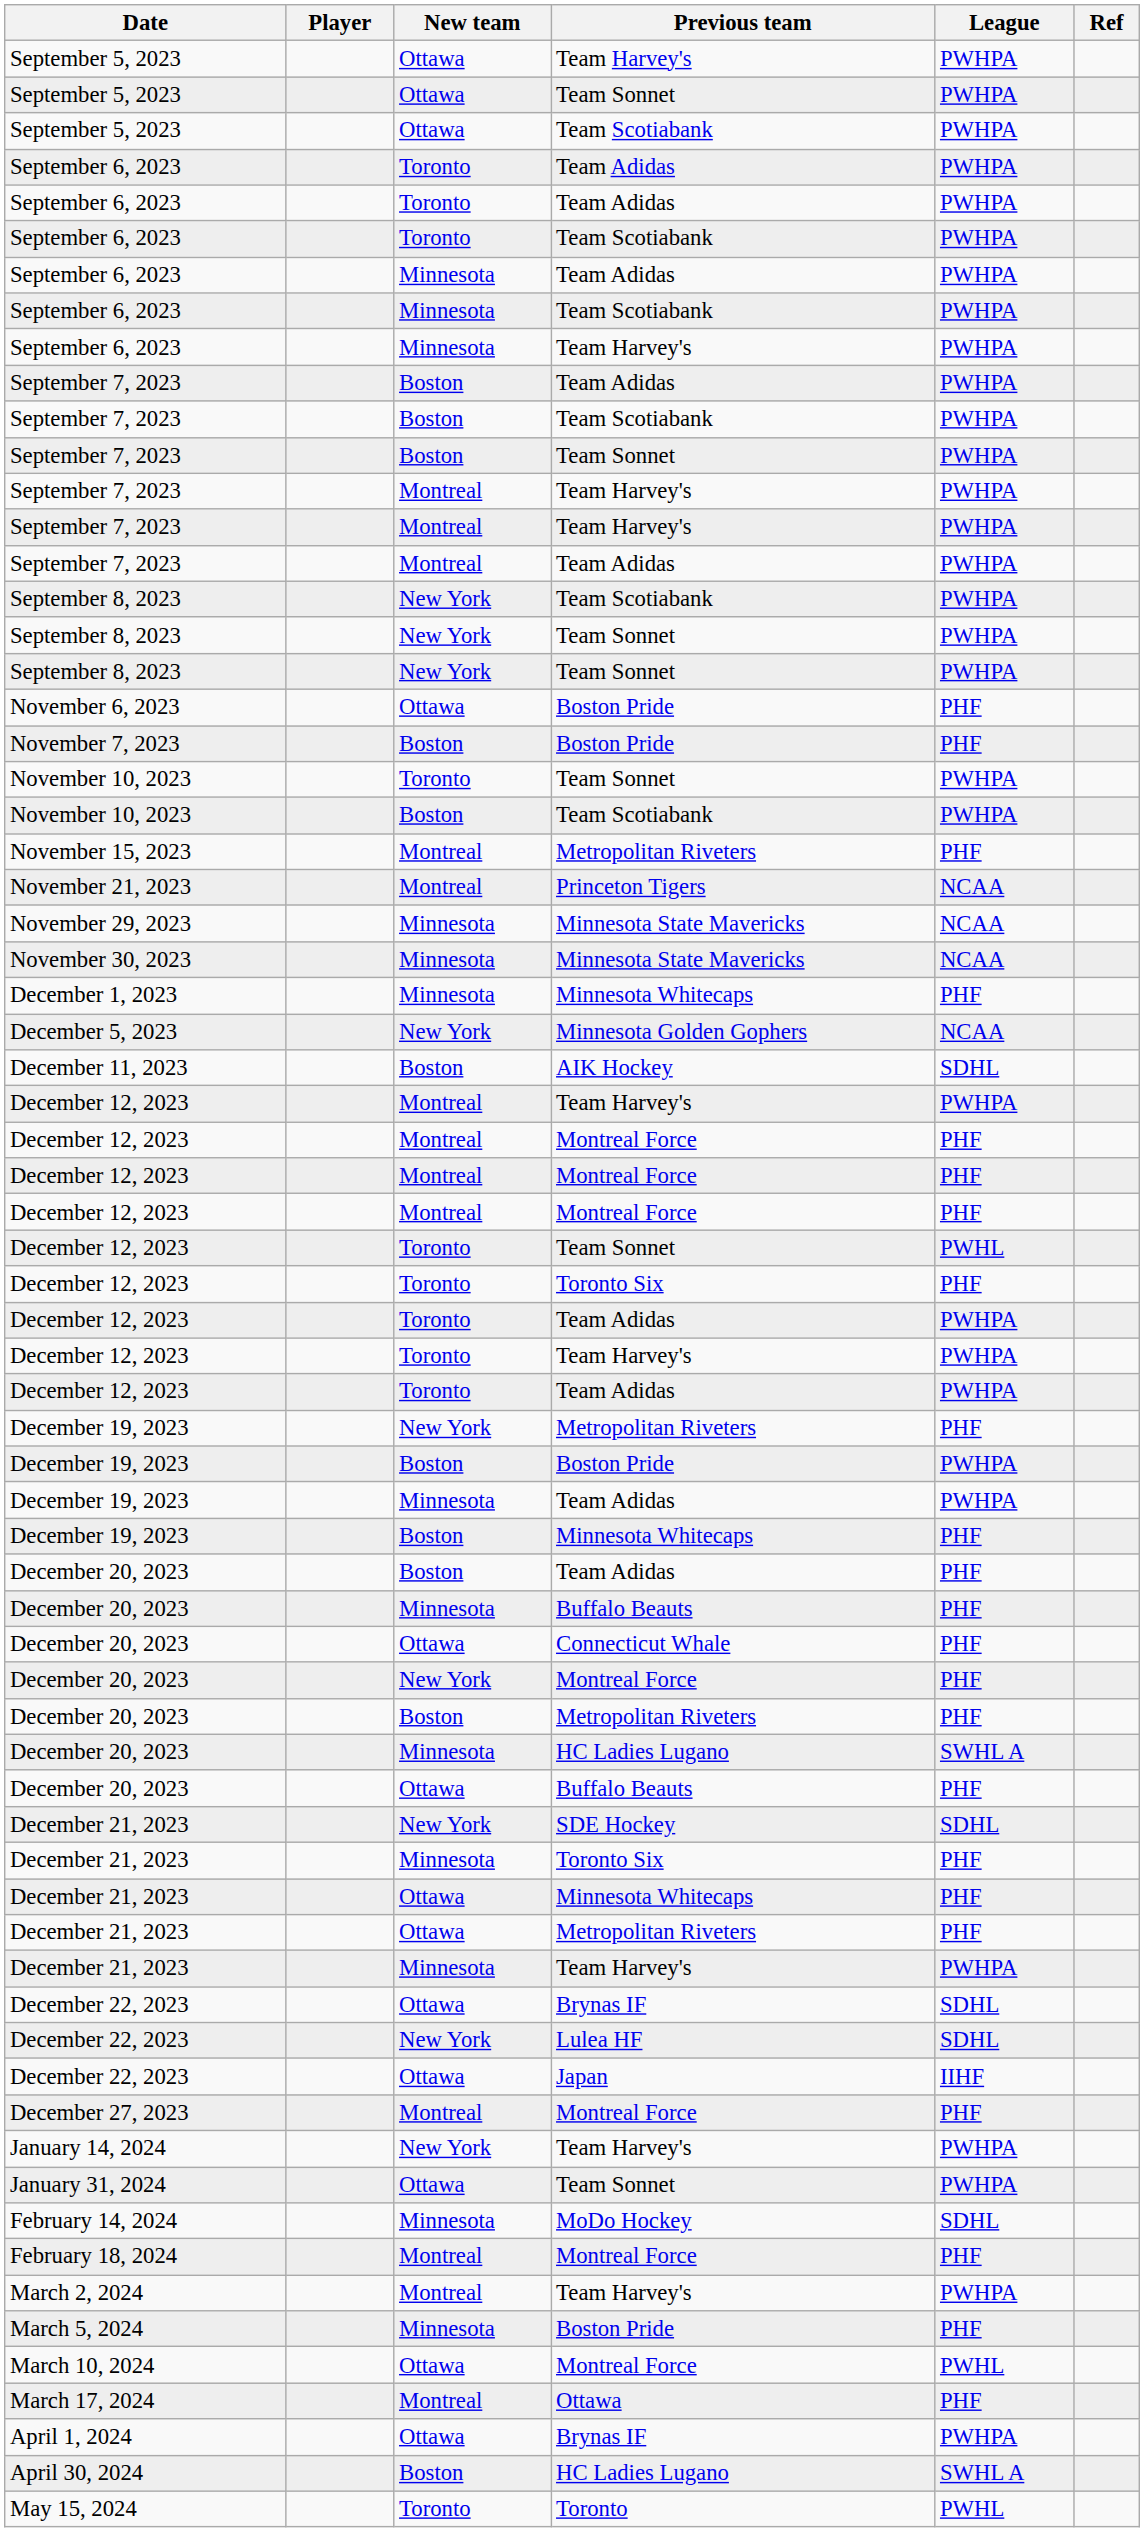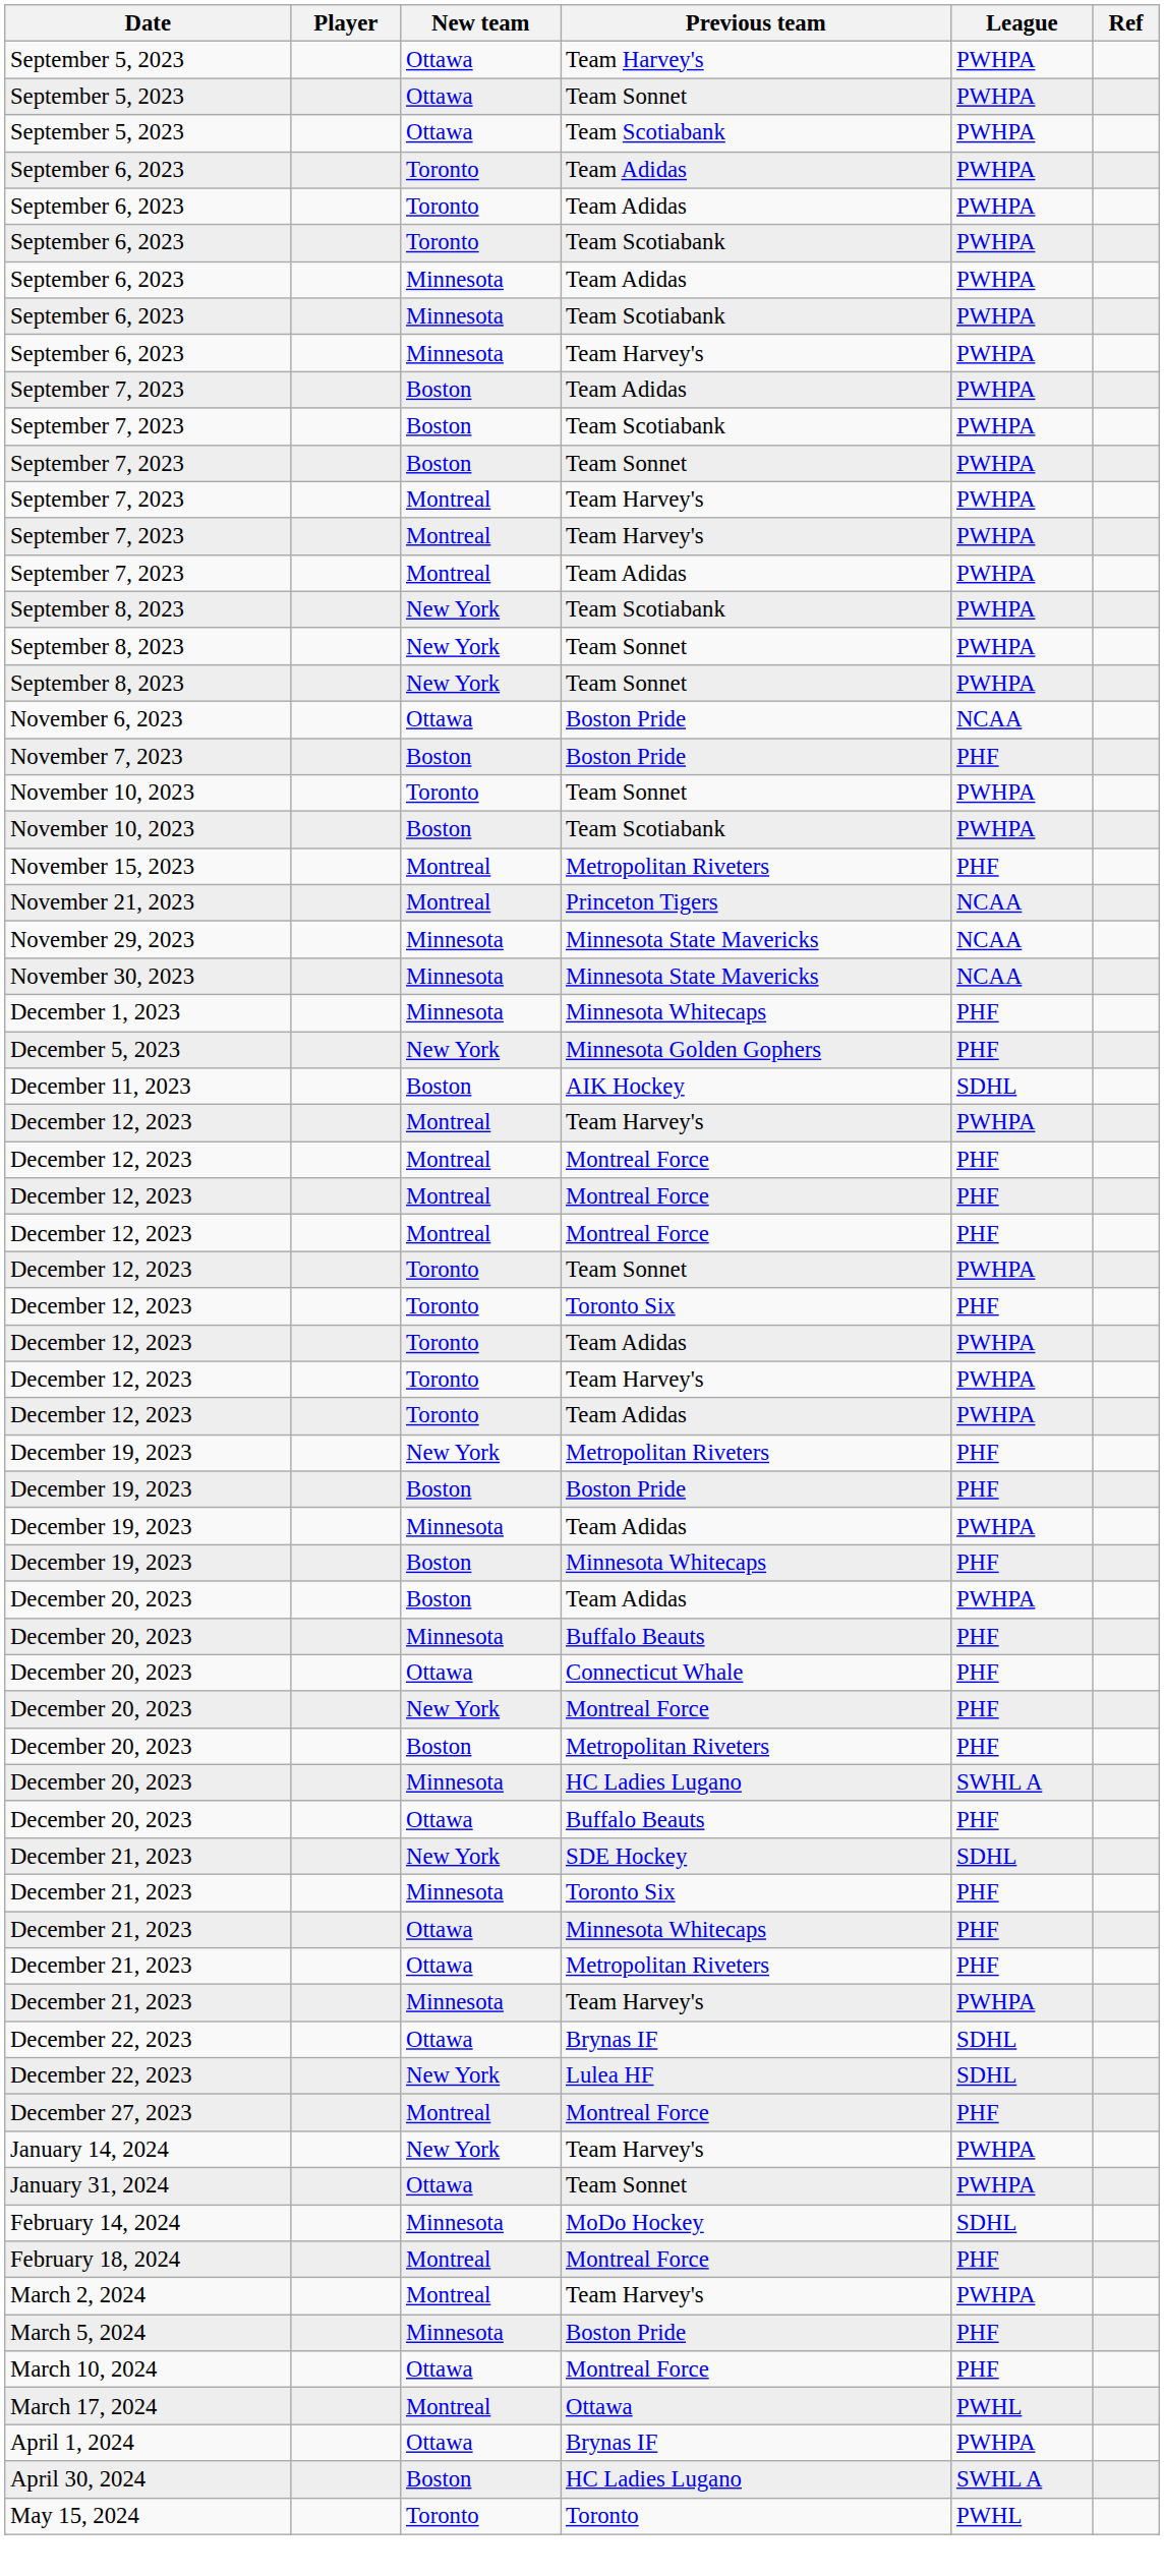 <table class="wikitable sortable" style="border:1px solid #999999; width:800px;">
 <tr>
 <th>Date</th>
 <th>Player</th>
 <th>New team</th>
 <th>Previous team</th>
 <th>League</th>
 <th>Ref</th>
 </tr>
 <tr>
 <td>September 5, 2023</td>
 <td></td>
 <td><a href='#'>Ottawa</a></td>
 <td>Team <a href='#'>Harvey's</a></td>
 <td><a href='#'>PWHPA</a></td>
 <td></td>
 </tr>
 <tr bgcolor="eeeeee">
 <td>September 5, 2023</td>
 <td></td>
 <td><a href='#'>Ottawa</a></td>
 <td>Team Sonnet</td>
 <td><a href='#'>PWHPA</a></td>
 <td></td>
 </tr>
 <tr>
 <td>September 5, 2023</td>
 <td></td>
 <td><a href='#'>Ottawa</a></td>
 <td>Team <a href='#'>Scotiabank</a></td>
 <td><a href='#'>PWHPA</a></td>
 <td></td>
 </tr>
 <tr bgcolor="eeeeee">
 <td>September 6, 2023</td>
 <td></td>
 <td><a href='#'>Toronto</a></td>
 <td>Team <a href='#'>Adidas</a></td>
 <td><a href='#'>PWHPA</a></td>
 <td></td>
 </tr>
 <tr>
 <td>September 6, 2023</td>
 <td></td>
 <td><a href='#'>Toronto</a></td>
 <td>Team Adidas</td>
 <td><a href='#'>PWHPA</a></td>
 <td></td>
 </tr>
 <tr bgcolor="eeeeee">
 <td>September 6, 2023</td>
 <td></td>
 <td><a href='#'>Toronto</a></td>
 <td>Team Scotiabank</td>
 <td><a href='#'>PWHPA</a></td>
 <td></td>
 </tr>
 <tr>
 <td>September 6, 2023</td>
 <td></td>
 <td><a href='#'>Minnesota</a></td>
 <td>Team Adidas</td>
 <td><a href='#'>PWHPA</a></td>
 <td></td>
 </tr>
 <tr bgcolor="eeeeee">
 <td>September 6, 2023</td>
 <td></td>
 <td><a href='#'>Minnesota</a></td>
 <td>Team Scotiabank</td>
 <td><a href='#'>PWHPA</a></td>
 <td></td>
 </tr>
 <tr>
 <td>September 6, 2023</td>
 <td></td>
 <td><a href='#'>Minnesota</a></td>
 <td>Team Harvey's</td>
 <td><a href='#'>PWHPA</a></td>
 <td></td>
 </tr>
 <tr bgcolor="eeeeee">
 <td>September 7, 2023</td>
 <td></td>
 <td><a href='#'>Boston</a></td>
 <td>Team Adidas</td>
 <td><a href='#'>PWHPA</a></td>
 <td></td>
 </tr>
 <tr>
 <td>September 7, 2023</td>
 <td></td>
 <td><a href='#'>Boston</a></td>
 <td>Team Scotiabank</td>
 <td><a href='#'>PWHPA</a></td>
 <td></td>
 </tr>
 <tr bgcolor="eeeeee">
 <td>September 7, 2023</td>
 <td></td>
 <td><a href='#'>Boston</a></td>
 <td>Team Sonnet</td>
 <td><a href='#'>PWHPA</a></td>
 <td></td>
 </tr>
 <tr>
 <td>September 7, 2023</td>
 <td></td>
 <td><a href='#'>Montreal</a></td>
 <td>Team Harvey's</td>
 <td><a href='#'>PWHPA</a></td>
 <td></td>
 </tr>
 <tr bgcolor="eeeeee">
 <td>September 7, 2023</td>
 <td></td>
 <td><a href='#'>Montreal</a></td>
 <td>Team Harvey's</td>
 <td><a href='#'>PWHPA</a></td>
 <td></td>
 </tr>
 <tr>
 <td>September 7, 2023</td>
 <td></td>
 <td><a href='#'>Montreal</a></td>
 <td>Team Adidas</td>
 <td><a href='#'>PWHPA</a></td>
 <td></td>
 </tr>
 <tr bgcolor="eeeeee">
 <td>September 8, 2023</td>
 <td></td>
 <td><a href='#'>New York</a></td>
 <td>Team Scotiabank</td>
 <td><a href='#'>PWHPA</a></td>
 <td></td>
 </tr>
 <tr>
 <td>September 8, 2023</td>
 <td></td>
 <td><a href='#'>New York</a></td>
 <td>Team Sonnet</td>
 <td><a href='#'>PWHPA</a></td>
 <td></td>
 </tr>
 <tr bgcolor="eeeeee">
 <td>September 8, 2023</td>
 <td></td>
 <td><a href='#'>New York</a></td>
 <td>Team Sonnet</td>
 <td><a href='#'>PWHPA</a></td>
 <td></td>
 </tr>
 <tr>
 <td>November 6, 2023</td>
 <td></td>
 <td><a href='#'>Ottawa</a></td>
 <td><a href='#'>Boston Pride</a></td>
-<td><a href='#'>PHF</a></td>
+<td><a href='#'>NCAA</a></td>
 <td></td>
 </tr>
 <tr bgcolor="eeeeee">
 <td>November 7, 2023</td>
 <td></td>
 <td><a href='#'>Boston</a></td>
 <td><a href='#'>Boston Pride</a></td>
 <td><a href='#'>PHF</a></td>
 <td></td>
 </tr>
 <tr>
 <td>November 10, 2023</td>
 <td></td>
 <td><a href='#'>Toronto</a></td>
 <td>Team Sonnet</td>
 <td><a href='#'>PWHPA</a></td>
 <td></td>
 </tr>
 <tr bgcolor="eeeeee">
 <td>November 10, 2023</td>
 <td></td>
 <td><a href='#'>Boston</a></td>
 <td>Team Scotiabank</td>
 <td><a href='#'>PWHPA</a></td>
 <td></td>
 </tr>
 <tr>
 <td>November 15, 2023</td>
 <td></td>
 <td><a href='#'>Montreal</a></td>
 <td><a href='#'>Metropolitan Riveters</a></td>
 <td><a href='#'>PHF</a></td>
 <td></td>
 </tr>
 <tr bgcolor="eeeeee">
 <td>November 21, 2023</td>
 <td></td>
 <td><a href='#'>Montreal</a></td>
 <td><a href='#'>Princeton Tigers</a></td>
 <td><a href='#'>NCAA</a></td>
 <td></td>
 </tr>
 <tr>
 <td>November 29, 2023</td>
 <td></td>
 <td><a href='#'>Minnesota</a></td>
 <td><a href='#'>Minnesota State Mavericks</a></td>
 <td><a href='#'>NCAA</a></td>
 <td></td>
 </tr>
 <tr bgcolor="eeeeee">
 <td>November 30, 2023</td>
 <td></td>
 <td><a href='#'>Minnesota</a></td>
 <td><a href='#'>Minnesota State Mavericks</a></td>
 <td><a href='#'>NCAA</a></td>
 <td></td>
 </tr>
 <tr>
 <td>December 1, 2023</td>
 <td></td>
 <td><a href='#'>Minnesota</a></td>
 <td><a href='#'>Minnesota Whitecaps</a></td>
 <td><a href='#'>PHF</a></td>
 <td></td>
 </tr>
 <tr bgcolor="eeeeee">
 <td>December 5, 2023</td>
 <td></td>
 <td><a href='#'>New York</a></td>
 <td><a href='#'>Minnesota Golden Gophers</a></td>
-<td><a href='#'>NCAA</a></td>
+<td><a href='#'>PHF</a></td>
 <td></td>
 </tr>
 <tr>
 <td>December 11, 2023</td>
 <td></td>
 <td><a href='#'>Boston</a></td>
 <td><a href='#'>AIK Hockey</a></td>
 <td><a href='#'>SDHL</a></td>
 <td></td>
 </tr>
 <tr bgcolor="eeeeee">
 <td>December 12, 2023</td>
 <td></td>
 <td><a href='#'>Montreal</a></td>
 <td>Team Harvey's</td>
 <td><a href='#'>PWHPA</a></td>
 <td></td>
 </tr>
 <tr>
 <td>December 12, 2023</td>
 <td></td>
 <td><a href='#'>Montreal</a></td>
 <td><a href='#'>Montreal Force</a></td>
 <td><a href='#'>PHF</a></td>
 <td></td>
 </tr>
 <tr bgcolor="eeeeee">
 <td>December 12, 2023</td>
 <td></td>
 <td><a href='#'>Montreal</a></td>
 <td><a href='#'>Montreal Force</a></td>
 <td><a href='#'>PHF</a></td>
 <td></td>
 </tr>
 <tr>
 <td>December 12, 2023</td>
 <td></td>
 <td><a href='#'>Montreal</a></td>
 <td><a href='#'>Montreal Force</a></td>
 <td><a href='#'>PHF</a></td>
 <td></td>
 </tr>
 <tr bgcolor="eeeeee">
 <td>December 12, 2023</td>
 <td></td>
 <td><a href='#'>Toronto</a></td>
 <td>Team Sonnet</td>
-<td><a href='#'>PWHL</a></td>
+<td><a href='#'>PWHPA</a></td>
 <td></td>
 </tr>
 <tr>
 <td>December 12, 2023</td>
 <td></td>
 <td><a href='#'>Toronto</a></td>
 <td><a href='#'>Toronto Six</a></td>
 <td><a href='#'>PHF</a></td>
 <td></td>
 </tr>
 <tr bgcolor="eeeeee">
 <td>December 12, 2023</td>
 <td></td>
 <td><a href='#'>Toronto</a></td>
 <td>Team Adidas</td>
 <td><a href='#'>PWHPA</a></td>
 <td></td>
 </tr>
 <tr>
 <td>December 12, 2023</td>
 <td></td>
 <td><a href='#'>Toronto</a></td>
 <td>Team Harvey's</td>
 <td><a href='#'>PWHPA</a></td>
 <td></td>
 </tr>
 <tr bgcolor="eeeeee">
 <td>December 12, 2023</td>
 <td></td>
 <td><a href='#'>Toronto</a></td>
 <td>Team Adidas</td>
 <td><a href='#'>PWHPA</a></td>
 <td></td>
 </tr>
 <tr>
 <td>December 19, 2023</td>
 <td></td>
 <td><a href='#'>New York</a></td>
 <td><a href='#'>Metropolitan Riveters</a></td>
 <td><a href='#'>PHF</a></td>
 <td></td>
 </tr>
 <tr bgcolor="eeeeee">
 <td>December 19, 2023</td>
 <td></td>
 <td><a href='#'>Boston</a></td>
 <td><a href='#'>Boston Pride</a></td>
-<td><a href='#'>PWHPA</a></td>
+<td><a href='#'>PHF</a></td>
 <td></td>
 </tr>
 <tr>
 <td>December 19, 2023</td>
 <td></td>
 <td><a href='#'>Minnesota</a></td>
 <td>Team Adidas</td>
 <td><a href='#'>PWHPA</a></td>
 <td></td>
 </tr>
 <tr bgcolor="eeeeee">
 <td>December 19, 2023</td>
 <td></td>
 <td><a href='#'>Boston</a></td>
 <td><a href='#'>Minnesota Whitecaps</a></td>
 <td><a href='#'>PHF</a></td>
 <td></td>
 </tr>
 <tr>
 <td>December 20, 2023</td>
 <td></td>
 <td><a href='#'>Boston</a></td>
 <td>Team Adidas</td>
-<td><a href='#'>PHF</a></td>
+<td><a href='#'>PWHPA</a></td>
 <td></td>
 </tr>
 <tr bgcolor="eeeeee">
 <td>December 20, 2023</td>
 <td></td>
 <td><a href='#'>Minnesota</a></td>
 <td><a href='#'>Buffalo Beauts</a></td>
 <td><a href='#'>PHF</a></td>
 <td></td>
 </tr>
 <tr>
 <td>December 20, 2023</td>
 <td></td>
 <td><a href='#'>Ottawa</a></td>
 <td><a href='#'>Connecticut Whale</a></td>
 <td><a href='#'>PHF</a></td>
 <td></td>
 </tr>
 <tr bgcolor="eeeeee">
 <td>December 20, 2023</td>
 <td></td>
 <td><a href='#'>New York</a></td>
 <td><a href='#'>Montreal Force</a></td>
 <td><a href='#'>PHF</a></td>
 <td></td>
 </tr>
 <tr>
 <td>December 20, 2023</td>
 <td></td>
 <td><a href='#'>Boston</a></td>
 <td><a href='#'>Metropolitan Riveters</a></td>
 <td><a href='#'>PHF</a></td>
 <td></td>
 </tr>
 <tr bgcolor="eeeeee">
 <td>December 20, 2023</td>
 <td></td>
 <td><a href='#'>Minnesota</a></td>
 <td><a href='#'>HC Ladies Lugano</a></td>
 <td><a href='#'>SWHL A</a></td>
 <td></td>
 </tr>
 <tr>
 <td>December 20, 2023</td>
 <td></td>
 <td><a href='#'>Ottawa</a></td>
 <td><a href='#'>Buffalo Beauts</a></td>
 <td><a href='#'>PHF</a></td>
 <td></td>
 </tr>
 <tr bgcolor="eeeeee">
 <td>December 21, 2023</td>
 <td></td>
 <td><a href='#'>New York</a></td>
 <td><a href='#'>SDE Hockey</a></td>
 <td><a href='#'>SDHL</a></td>
 <td></td>
 </tr>
 <tr>
 <td>December 21, 2023</td>
 <td></td>
 <td><a href='#'>Minnesota</a></td>
 <td><a href='#'>Toronto Six</a></td>
 <td><a href='#'>PHF</a></td>
 <td></td>
 </tr>
 <tr bgcolor="eeeeee">
 <td>December 21, 2023</td>
 <td></td>
 <td><a href='#'>Ottawa</a></td>
 <td><a href='#'>Minnesota Whitecaps</a></td>
 <td><a href='#'>PHF</a></td>
 <td></td>
 </tr>
 <tr>
 <td>December 21, 2023</td>
 <td></td>
 <td><a href='#'>Ottawa</a></td>
 <td><a href='#'>Metropolitan Riveters</a></td>
 <td><a href='#'>PHF</a></td>
 <td></td>
 </tr>
 <tr bgcolor="eeeeee">
 <td>December 21, 2023</td>
 <td></td>
 <td><a href='#'>Minnesota</a></td>
 <td>Team Harvey's</td>
 <td><a href='#'>PWHPA</a></td>
 <td></td>
 </tr>
 <tr>
 <td>December 22, 2023</td>
 <td></td>
 <td><a href='#'>Ottawa</a></td>
 <td><a href='#'>Brynas IF</a></td>
 <td><a href='#'>SDHL</a></td>
 <td></td>
 </tr>
 <tr bgcolor="eeeeee">
 <td>December 22, 2023</td>
 <td></td>
 <td><a href='#'>New York</a></td>
 <td><a href='#'>Lulea HF</a></td>
 <td><a href='#'>SDHL</a></td>
 <td></td>
 </tr>
-<tr>
-<td>December 22, 2023</td>
-<td></td>
-<td><a href='#'>Ottawa</a></td>
-<td><a href='#'>Japan</a></td>
-<td><a href='#'>IIHF</a></td>
-<td></td>
-</tr>
 <tr bgcolor="eeeeee">
 <td>December 27, 2023</td>
 <td></td>
 <td><a href='#'>Montreal</a></td>
 <td><a href='#'>Montreal Force</a></td>
 <td><a href='#'>PHF</a></td>
 <td></td>
 </tr>
 <tr>
 <td>January 14, 2024</td>
 <td></td>
 <td><a href='#'>New York</a></td>
 <td>Team Harvey's</td>
 <td><a href='#'>PWHPA</a></td>
 <td></td>
 </tr>
 <tr bgcolor="eeeeee">
 <td>January 31, 2024</td>
 <td></td>
 <td><a href='#'>Ottawa</a></td>
 <td>Team Sonnet</td>
 <td><a href='#'>PWHPA</a></td>
 <td></td>
 </tr>
 <tr>
 <td>February 14, 2024</td>
 <td></td>
 <td><a href='#'>Minnesota</a></td>
 <td><a href='#'>MoDo Hockey</a></td>
 <td><a href='#'>SDHL</a></td>
 <td></td>
 </tr>
 <tr bgcolor="eeeeee">
 <td>February 18, 2024</td>
 <td></td>
 <td><a href='#'>Montreal</a></td>
 <td><a href='#'>Montreal Force</a></td>
 <td><a href='#'>PHF</a></td>
 <td></td>
 </tr>
 <tr>
 <td>March 2, 2024</td>
 <td></td>
 <td><a href='#'>Montreal</a></td>
 <td>Team Harvey's</td>
 <td><a href='#'>PWHPA</a></td>
 <td></td>
 </tr>
 <tr bgcolor="eeeeee">
 <td>March 5, 2024</td>
 <td></td>
 <td><a href='#'>Minnesota</a></td>
 <td><a href='#'>Boston Pride</a></td>
 <td><a href='#'>PHF</a></td>
 <td></td>
 </tr>
 <tr>
 <td>March 10, 2024</td>
 <td></td>
 <td><a href='#'>Ottawa</a></td>
 <td><a href='#'>Montreal Force</a></td>
-<td><a href='#'>PWHL</a></td>
+<td><a href='#'>PHF</a></td>
 <td></td>
 </tr>
 <tr bgcolor="eeeeee">
 <td>March 17, 2024</td>
 <td></td>
 <td><a href='#'>Montreal</a></td>
 <td><a href='#'>Ottawa</a></td>
-<td><a href='#'>PHF</a></td>
+<td><a href='#'>PWHL</a></td>
 <td></td>
 </tr>
 <tr>
 <td>April 1, 2024</td>
 <td></td>
 <td><a href='#'>Ottawa</a></td>
 <td><a href='#'>Brynas IF</a></td>
 <td><a href='#'>PWHPA</a></td>
 <td></td>
 </tr>
 <tr bgcolor="eeeeee">
 <td>April 30, 2024</td>
 <td></td>
 <td><a href='#'>Boston</a></td>
 <td><a href='#'>HC Ladies Lugano</a></td>
 <td><a href='#'>SWHL A</a></td>
 <td></td>
 </tr>
 <tr>
 <td>May 15, 2024</td>
 <td></td>
 <td><a href='#'>Toronto</a></td>
 <td><a href='#'>Toronto</a></td>
 <td><a href='#'>PWHL</a></td>
 <td></td>
 </tr>
 </table>
